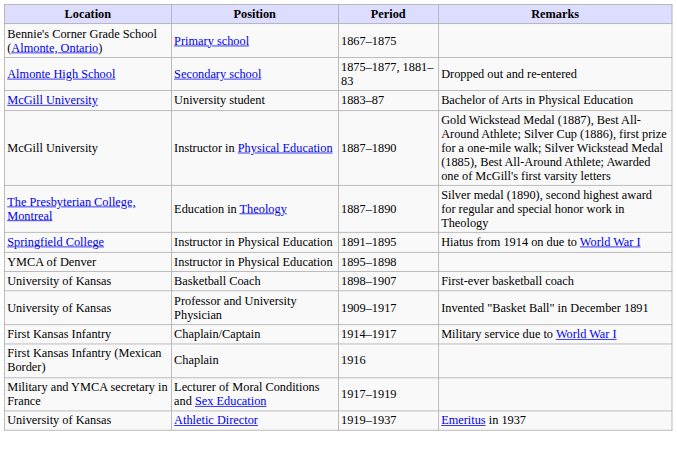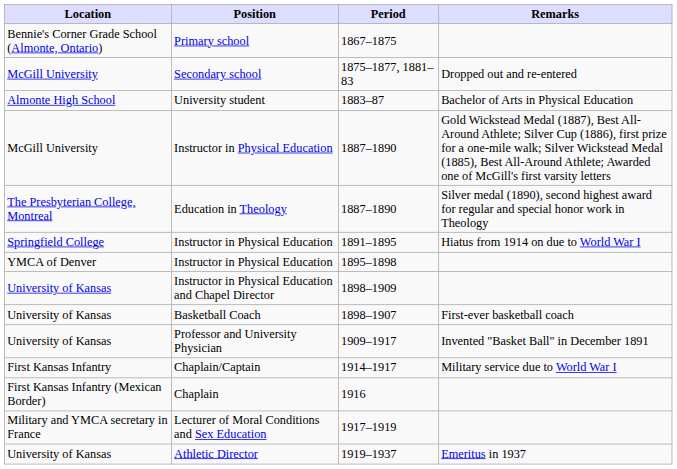 <table class="wikitable">
 <tr>
 <th style="background:#ddf; width:25%;">Location</th>
 <th style="background:#ddf; width:25%;">Position</th>
 <th style="background:#ddf; width:15%;">Period</th>
 <th style="background:#ddf; width:35%;">Remarks</th>
 </tr>
 <tr>
 <td>Bennie's Corner Grade School (<a href='#'>Almonte, Ontario</a>)</td>
 <td><a href='#'>Primary school</a></td>
 <td>1867–1875</td>
 <td></td>
 </tr>
 <tr>
-<td><a href='#'>Almonte High School</a></td>
+<td><a href='#'>McGill University</a></td>
 <td><a href='#'>Secondary school</a></td>
 <td>1875–1877, 1881–83</td>
 <td>Dropped out and re-entered</td>
 </tr>
 <tr>
-<td><a href='#'>McGill University</a></td>
+<td><a href='#'>Almonte High School</a></td>
 <td>University student</td>
 <td>1883–87</td>
 <td>Bachelor of Arts in Physical Education</td>
 </tr>
 <tr>
 <td>McGill University</td>
 <td>Instructor in <a href='#'>Physical Education</a></td>
 <td>1887–1890</td>
 <td>Gold Wickstead Medal (1887), Best All-Around Athlete; Silver Cup (1886), first prize for a one-mile walk; Silver Wickstead Medal (1885), Best All-Around Athlete; Awarded one of McGill's first varsity letters</td>
 </tr>
 <tr>
 <td><a href='#'>The Presbyterian College, Montreal</a></td>
 <td>Education in <a href='#'>Theology</a></td>
 <td>1887–1890</td>
 <td>Silver medal (1890), second highest award for regular and special honor work in Theology</td>
 </tr>
 <tr>
 <td><a href='#'>Springfield College</a></td>
 <td>Instructor in Physical Education</td>
 <td>1891–1895</td>
 <td>Hiatus from 1914 on due to <a href='#'>World War I</a></td>
 </tr>
 <tr>
 <td>YMCA of Denver</td>
 <td>Instructor in Physical Education</td>
 <td>1895–1898</td>
+<td></td>
+</tr>
+<tr>
+<td><a href='#'>University of Kansas</a></td>
+<td>Instructor in Physical Education and Chapel Director</td>
+<td>1898–1909</td>
 <td></td>
 </tr>
 <tr>
 <td>University of Kansas</td>
 <td>Basketball Coach</td>
 <td>1898–1907</td>
 <td>First-ever basketball coach</td>
 </tr>
 <tr>
 <td>University of Kansas</td>
 <td>Professor and University Physician</td>
 <td>1909–1917</td>
 <td>Invented "Basket Ball" in December 1891</td>
 </tr>
 <tr>
 <td>First Kansas Infantry</td>
 <td>Chaplain/Captain</td>
 <td>1914–1917</td>
 <td>Military service due to <a href='#'>World War I</a></td>
 </tr>
 <tr>
 <td>First Kansas Infantry (Mexican Border)</td>
 <td>Chaplain</td>
 <td>1916</td>
 <td></td>
 </tr>
 <tr>
 <td>Military and YMCA secretary in France</td>
 <td>Lecturer of Moral Conditions and <a href='#'>Sex Education</a></td>
 <td>1917–1919</td>
 <td></td>
 </tr>
 <tr>
 <td>University of Kansas</td>
 <td><a href='#'>Athletic Director</a></td>
 <td>1919–1937</td>
 <td><a href='#'>Emeritus</a> in 1937</td>
 </tr>
 </table>
